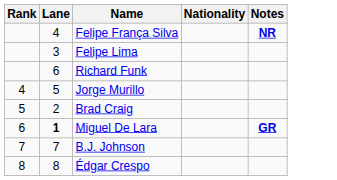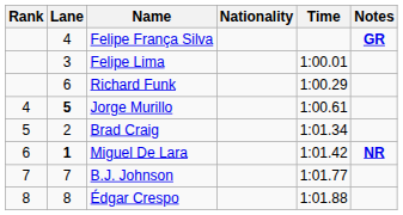 <table class="wikitable sortable" style="text-align:center">
 <tr>
 <th>Rank</th>
 <th>Lane</th>
 <th>Name</th>
 <th>Nationality</th>
+<th>Time</th>
 <th>Notes</th>
 </tr>
 <tr>
 <td></td>
 <td>4</td>
 <td align=left><a href='#'>Felipe França Silva</a></td>
 <td align=left></td>
-<td><strong><a href='#'>NR</a></strong></td>
+<td></td>
+<td><strong><a href='#'>GR</a></strong></td>
 </tr>
 <tr>
 <td></td>
 <td>3</td>
 <td align=left><a href='#'>Felipe Lima</a></td>
 <td align=left></td>
+<td>1:00.01</td>
 <td></td>
 </tr>
 <tr>
 <td></td>
 <td>6</td>
 <td align=left><a href='#'>Richard Funk</a></td>
 <td align=left></td>
+<td>1:00.29</td>
 <td></td>
 </tr>
 <tr>
 <td>4</td>
-<td>5</td>
+<td><strong>5</strong></td>
 <td align=left><a href='#'>Jorge Murillo</a></td>
 <td align=left></td>
+<td>1:00.61</td>
 <td></td>
 </tr>
 <tr>
 <td>5</td>
 <td>2</td>
 <td align=left><a href='#'>Brad Craig</a></td>
 <td align=left></td>
+<td>1:01.34</td>
 <td></td>
 </tr>
 <tr>
 <td>6</td>
 <td><strong>1</strong></td>
 <td align=left><a href='#'>Miguel De Lara</a></td>
 <td align=left></td>
-<td><strong><a href='#'>GR</a></strong></td>
+<td>1:01.42</td>
+<td><strong><a href='#'>NR</a></strong></td>
 </tr>
 <tr>
 <td>7</td>
 <td>7</td>
 <td align=left><a href='#'>B.J. Johnson</a></td>
 <td align=left></td>
+<td>1:01.77</td>
 <td></td>
 </tr>
 <tr>
 <td>8</td>
 <td>8</td>
 <td align=left><a href='#'>Édgar Crespo</a></td>
 <td align=left></td>
+<td>1:01.88</td>
 <td></td>
 </tr>
 </table>
